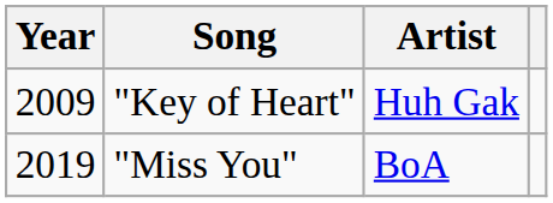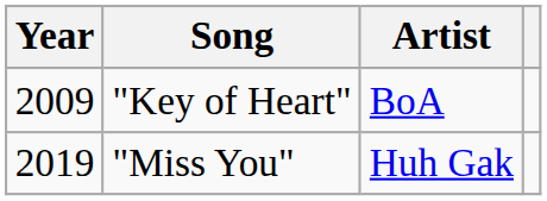 <table class="wikitable">
 <tr>
 <th scope="col">Year</th>
 <th scope="col">Song</th>
 <th scope="col">Artist</th>
 <th scope="col" class="unsortable"></th>
 </tr>
 <tr>
 <td>2009</td>
 <td>"Key of Heart"</td>
-<td><a href='#'>Huh Gak</a></td>
+<td><a href='#'>BoA</a></td>
 <td></td>
 </tr>
 <tr>
 <td>2019</td>
 <td>"Miss You"</td>
-<td><a href='#'>BoA</a></td>
+<td><a href='#'>Huh Gak</a></td>
 <td></td>
 </tr>
 </table>
